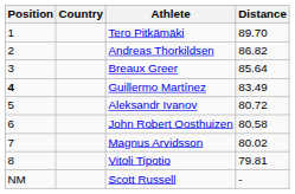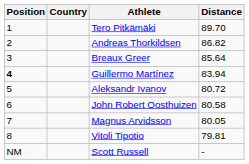 <table class="wikitable">
 <tr>
 <th>Position</th>
 <th>Country</th>
 <th>Athlete</th>
 <th>Distance</th>
 </tr>
 <tr>
 <td>1</td>
 <td></td>
 <td><a href='#'>Tero Pitkämäki</a></td>
 <td>89.70</td>
 </tr>
 <tr>
 <td>2</td>
 <td></td>
 <td><a href='#'>Andreas Thorkildsen</a></td>
 <td>86.82</td>
 </tr>
 <tr>
 <td>3</td>
 <td></td>
 <td><a href='#'>Breaux Greer</a></td>
 <td>85.64</td>
 </tr>
 <tr>
 <td><strong>4</strong></td>
 <td></td>
 <td><a href='#'>Guillermo Martínez</a></td>
-<td>83.49</td>
+<td>83.94</td>
 </tr>
 <tr>
 <td>5</td>
 <td></td>
 <td><a href='#'>Aleksandr Ivanov</a></td>
 <td>80.72</td>
 </tr>
 <tr>
 <td>6</td>
 <td></td>
 <td><a href='#'>John Robert Oosthuizen</a></td>
 <td>80.58</td>
 </tr>
 <tr>
 <td>7</td>
 <td></td>
 <td><a href='#'>Magnus Arvidsson</a></td>
-<td>80.02</td>
+<td>80.05</td>
 </tr>
 <tr>
 <td>8</td>
 <td></td>
 <td><a href='#'>Vitoli Tipotio</a></td>
 <td>79.81</td>
 </tr>
 <tr>
 <td>NM</td>
 <td></td>
 <td><a href='#'>Scott Russell</a></td>
 <td>-</td>
 </tr>
 </table>
